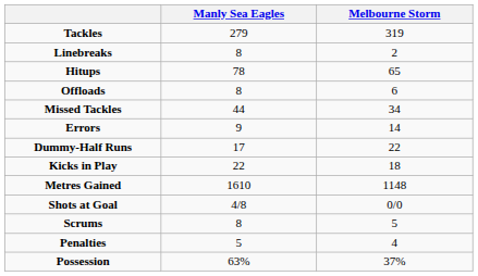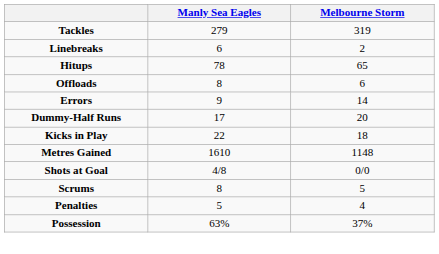 <table class="wikitable" style="margin: 1em auto 1em auto">
 <tr>
 <th width="200"></th>
 <th width="200"><a href='#'>Manly Sea Eagles</a></th>
 <th width="200"><a href='#'>Melbourne Storm</a></th>
 </tr>
 <tr>
 <td align="center" colspan="1"><strong>Tackles</strong></td>
 <td align="center" colspan="1">279</td>
 <td align="center" colspan="1">319</td>
 </tr>
 <tr>
 <td align="center" colspan="1"><strong>Linebreaks</strong></td>
-<td align="center" colspan="1">8</td>
+<td align="center" colspan="1">6</td>
 <td align="center" colspan="1">2</td>
 </tr>
 <tr>
 <td align="center" colspan="1"><strong>Hitups</strong></td>
 <td align="center" colspan="1">78</td>
 <td align="center" colspan="1">65</td>
 </tr>
 <tr>
 <td align="center" colspan="1"><strong>Offloads</strong></td>
 <td align="center" colspan="1">8</td>
 <td align="center" colspan="1">6</td>
 </tr>
 <tr>
-<td align="center" colspan="1"><strong>Missed Tackles</strong></td>
-<td align="center" colspan="1">44</td>
-<td align="center" colspan="1">34</td>
-</tr>
-<tr>
 <td align="center" colspan="1"><strong>Errors</strong></td>
 <td align="center" colspan="1">9</td>
 <td align="center" colspan="1">14</td>
 </tr>
 <tr>
 <td align="center" colspan="1"><strong>Dummy-Half Runs</strong></td>
 <td align="center" colspan="1">17</td>
-<td align="center" colspan="1">22</td>
+<td align="center" colspan="1">20</td>
 </tr>
 <tr>
 <td align="center" colspan="1"><strong>Kicks in Play</strong></td>
 <td align="center" colspan="1">22</td>
 <td align="center" colspan="1">18</td>
 </tr>
 <tr>
 <td align="center" colspan="1"><strong>Metres Gained</strong></td>
 <td align="center" colspan="1">1610</td>
 <td align="center" colspan="1">1148</td>
 </tr>
 <tr>
 <td align="center" colspan="1"><strong>Shots at Goal</strong></td>
 <td align="center" colspan="1">4/8</td>
 <td align="center" colspan="1">0/0</td>
 </tr>
 <tr>
 <td align="center" colspan="1"><strong>Scrums</strong></td>
 <td align="center" colspan="1">8</td>
 <td align="center" colspan="1">5</td>
 </tr>
 <tr>
 <td align="center" colspan="1"><strong>Penalties</strong></td>
 <td align="center" colspan="1">5</td>
 <td align="center" colspan="1">4</td>
 </tr>
 <tr>
 <td align="center" colspan="1"><strong>Possession</strong></td>
 <td align="center" colspan="1">63%</td>
 <td align="center" colspan="1">37%</td>
 </tr>
 </table>
